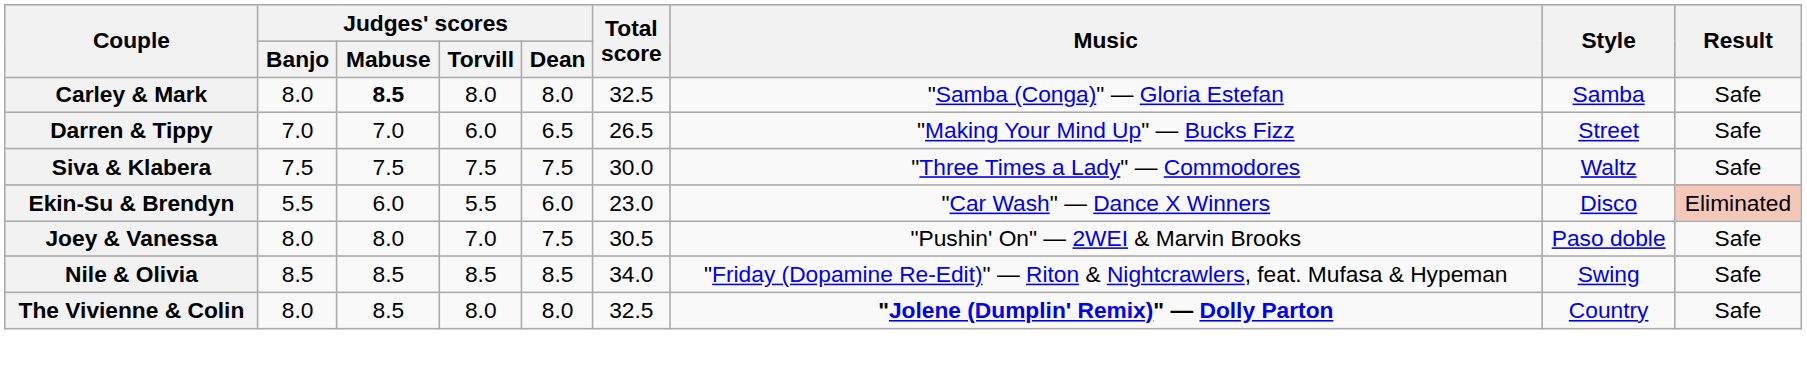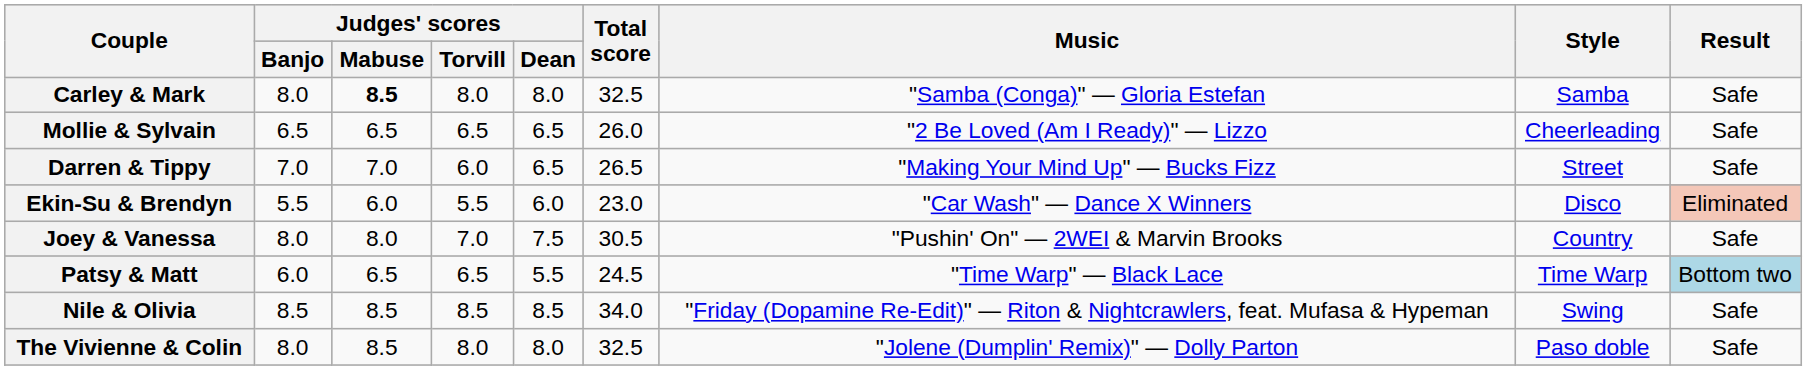 <table class="wikitable sortable" style="text-align:center; font-size:90%; width:90%">
 <tr>
 <th scope="col" rowspan=2>Couple</th>
 <th scope="col" colspan=4 class="unsortable">Judges' scores</th>
 <th scope="col" rowspan=2>Total<br>score</th>
 <th scope="col" rowspan=2 class="unsortable">Music</th>
 <th scope="col" rowspan="2" class="unsortable">Style</th>
 <th scope="col" rowspan=2 class="unsortable">Result</th>
 </tr>
 <tr>
 <th class="unsortable">Banjo</th>
 <th class="unsortable">Mabuse</th>
 <th class="unsortable">Torvill</th>
 <th class="unsortable">Dean</th>
 </tr>
 <tr>
 <th scope="row">Carley & Mark</th>
 <td>8.0</td>
 <td><strong>8.5</strong></td>
 <td>8.0</td>
 <td>8.0</td>
 <td>32.5</td>
 <td>"<a href='#'>Samba (Conga)</a>" — <a href='#'>Gloria Estefan</a></td>
 <td><a href='#'>Samba</a></td>
 <td>Safe</td>
 </tr>
 <tr>
+<th scope="row">Mollie & Sylvain</th>
+<td>6.5</td>
+<td>6.5</td>
+<td>6.5</td>
+<td>6.5</td>
+<td>26.0</td>
+<td>"<a href='#'>2 Be Loved (Am I Ready)</a>" — <a href='#'>Lizzo</a></td>
+<td><a href='#'>Cheerleading</a></td>
+<td>Safe</td>
+</tr>
+<tr>
 <th scope="row">Darren & Tippy</th>
 <td>7.0</td>
 <td>7.0</td>
 <td>6.0</td>
 <td>6.5</td>
 <td>26.5</td>
 <td>"<a href='#'>Making Your Mind Up</a>" — <a href='#'>Bucks Fizz</a></td>
 <td><a href='#'>Street</a></td>
-<td>Safe</td>
-</tr>
-<tr>
-<th scope="row">Siva & Klabera</th>
-<td>7.5</td>
-<td>7.5</td>
-<td>7.5</td>
-<td>7.5</td>
-<td>30.0</td>
-<td>"<a href='#'>Three Times a Lady</a>" — <a href='#'>Commodores</a></td>
-<td><a href='#'>Waltz</a></td>
 <td>Safe</td>
 </tr>
 <tr>
 <th scope="row">Ekin-Su & Brendyn</th>
 <td>5.5</td>
 <td>6.0</td>
 <td>5.5</td>
 <td>6.0</td>
 <td>23.0</td>
 <td>"<a href='#'>Car Wash</a>" — <a href='#'>Dance X Winners</a></td>
 <td><a href='#'>Disco</a></td>
 <td bgcolor=f4c7b8>Eliminated</td>
 </tr>
 <tr>
 <th scope="row">Joey & Vanessa</th>
 <td>8.0</td>
 <td>8.0</td>
 <td>7.0</td>
 <td>7.5</td>
 <td>30.5</td>
 <td>"Pushin' On" — <a href='#'>2WEI</a> & Marvin Brooks</td>
-<td><a href='#'>Paso doble</a></td>
+<td><a href='#'>Country</a></td>
 <td>Safe</td>
+</tr>
+<tr>
+<th scope="row">Patsy & Matt</th>
+<td>6.0</td>
+<td>6.5</td>
+<td>6.5</td>
+<td>5.5</td>
+<td>24.5</td>
+<td>"<a href='#'>Time Warp</a>" — <a href='#'>Black Lace</a></td>
+<td><a href='#'>Time Warp</a></td>
+<td bgcolor=lightblue>Bottom two</td>
 </tr>
 <tr>
 <th scope="row">Nile & Olivia</th>
 <td>8.5</td>
 <td>8.5</td>
 <td>8.5</td>
 <td>8.5</td>
 <td>34.0</td>
 <td>"<a href='#'>Friday (Dopamine Re-Edit)</a>" — <a href='#'>Riton</a> & <a href='#'>Nightcrawlers</a>, feat. Mufasa & Hypeman</td>
 <td><a href='#'>Swing</a></td>
 <td>Safe</td>
 </tr>
 <tr>
 <th scope="row">The Vivienne & Colin</th>
 <td>8.0</td>
 <td>8.5</td>
 <td>8.0</td>
 <td>8.0</td>
 <td>32.5</td>
-<td><strong>"<a href='#'>Jolene (Dumplin' Remix)</a>" — <a href='#'>Dolly Parton</a></strong></td>
-<td><a href='#'>Country</a></td>
+<td>"<a href='#'>Jolene (Dumplin' Remix)</a>" — <a href='#'>Dolly Parton</a></td>
+<td><a href='#'>Paso doble</a></td>
 <td>Safe</td>
 </tr>
 </table>
